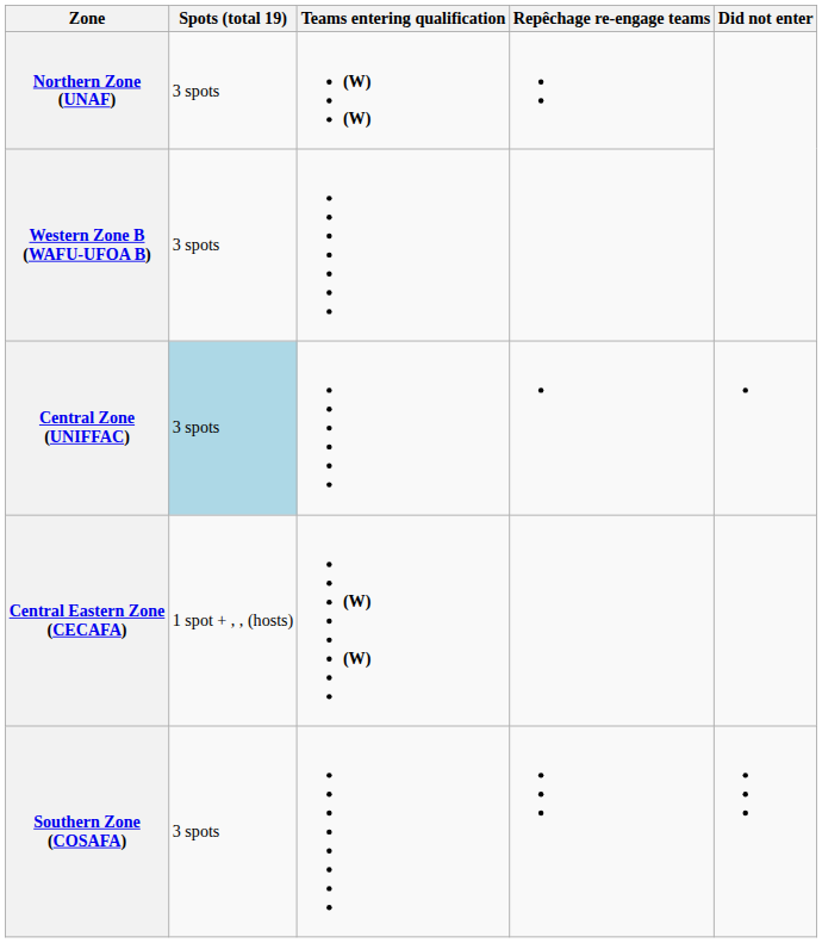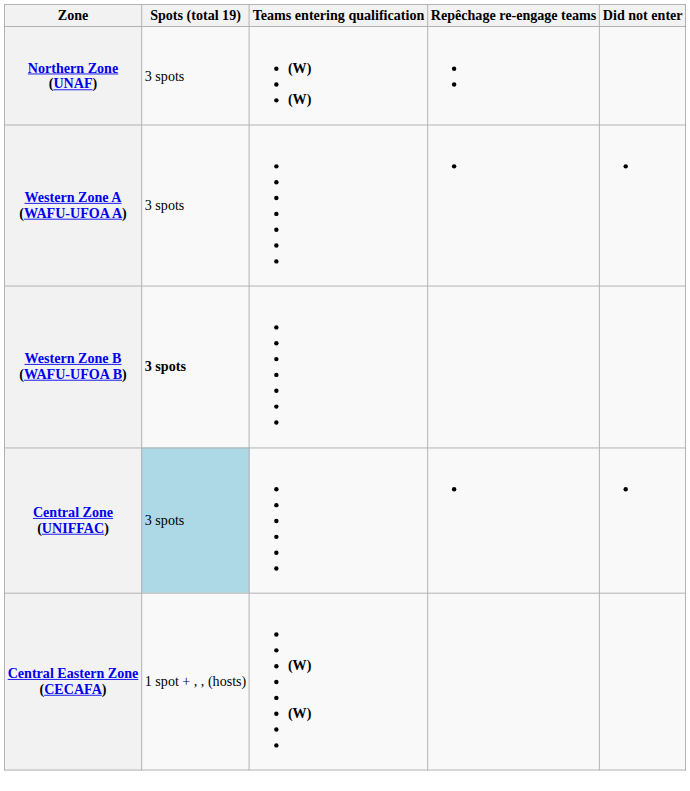 <table class="wikitable">
 <tr>
 <th>Zone</th>
 <th>Spots (total 19)</th>
 <th>Teams entering qualification</th>
 <th>Repêchage re-engage teams</th>
 <th>Did not enter</th>
 </tr>
 <tr>
 <th><a href='#'>Northern Zone</a><br>(<a href='#'>UNAF</a>)</th>
 <td>3 spots</td>
 <td valign=top><br><ul><li><s></s> <strong>(W)</strong></li><li><strong></strong></li><li><s></s> <strong>(W)</strong></li></ul></td>
 <td valign=top><br><ul><li><strong></strong></li><li></li></ul></td>
 </tr>
 <tr>
+<th><a href='#'>Western Zone A</a><br>(<a href='#'>WAFU-UFOA A</a>)</th>
+<td>3 spots</td>
+<td valign=top><br><ul><li><strong></strong></li><li><em></em></li><li></li><li><em></em></li><li><strong></strong></li><li><strong></strong></li><li></li></ul></td>
+<td valign=top><br><ul><li></li></ul></td>
+<td valign=top><br><ul><li></li></ul></td>
+</tr>
+<tr>
 <th><a href='#'>Western Zone B</a><br>(<a href='#'>WAFU-UFOA B</a>)</th>
-<td>3 spots</td>
+<td><strong>3 spots</strong></td>
 <td valign=top><br><ul><li></li><li><strong></strong></li><li><em></em></li><li><em></em></li><li><strong></strong></li><li><em></em></li><li></li></ul></td>
 <td valign=top></td>
 </tr>
 <tr>
 <th><a href='#'>Central Zone</a><br>(<a href='#'>UNIFFAC</a>)</th>
 <td style="background: lightblue;">3 spots</td>
 <td valign=top><br><ul><li><em></em></li><li><strong></strong></li><li><em></em></li><li><em></em></li><li><strong></strong></li><li><strong></strong></li></ul></td>
 <td valign=top><br><ul><li></li></ul></td>
 <td valign=top><br><ul><li></li></ul></td>
 </tr>
 <tr>
 <th><a href='#'>Central Eastern Zone</a><br>(<a href='#'>CECAFA</a>)</th>
 <td>1 spot + <strong></strong>, <strong></strong>, <strong></strong> (hosts)</td>
 <td valign=top><br><ul><li></li><li></li><li><s></s> <strong>(W)</strong></li><li></li><li></li><li><s></s> <strong>(W)</strong></li><li></li><li></li></ul></td>
 <td valign=top></td>
 </tr>
-<tr>
-<th><a href='#'>Southern Zone</a><br>(<a href='#'>COSAFA</a>)</th>
-<td>3 spots</td>
-<td valign=top><br><ul><li><em></em></li><li></li><li></li><li><em></em></li><li><em></em></li><li></li><li><strong></strong></li><li></li></ul></td>
-<td valign=top><br><ul><li></li><li></li><li></li></ul></td>
-<td valign=top><br><ul><li></li><li></li><li></li></ul></td>
-</tr>
 </table>
